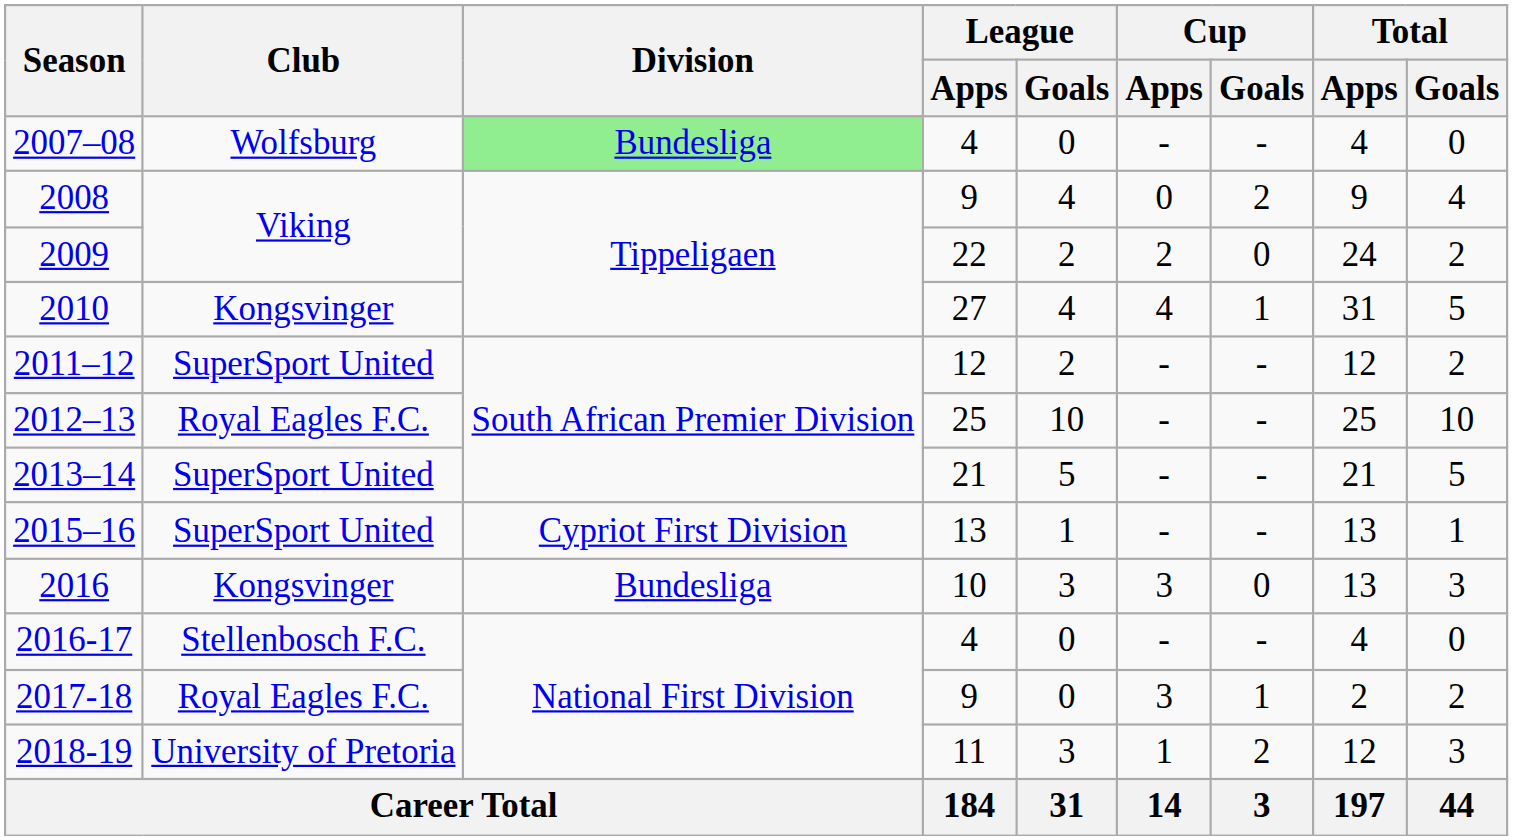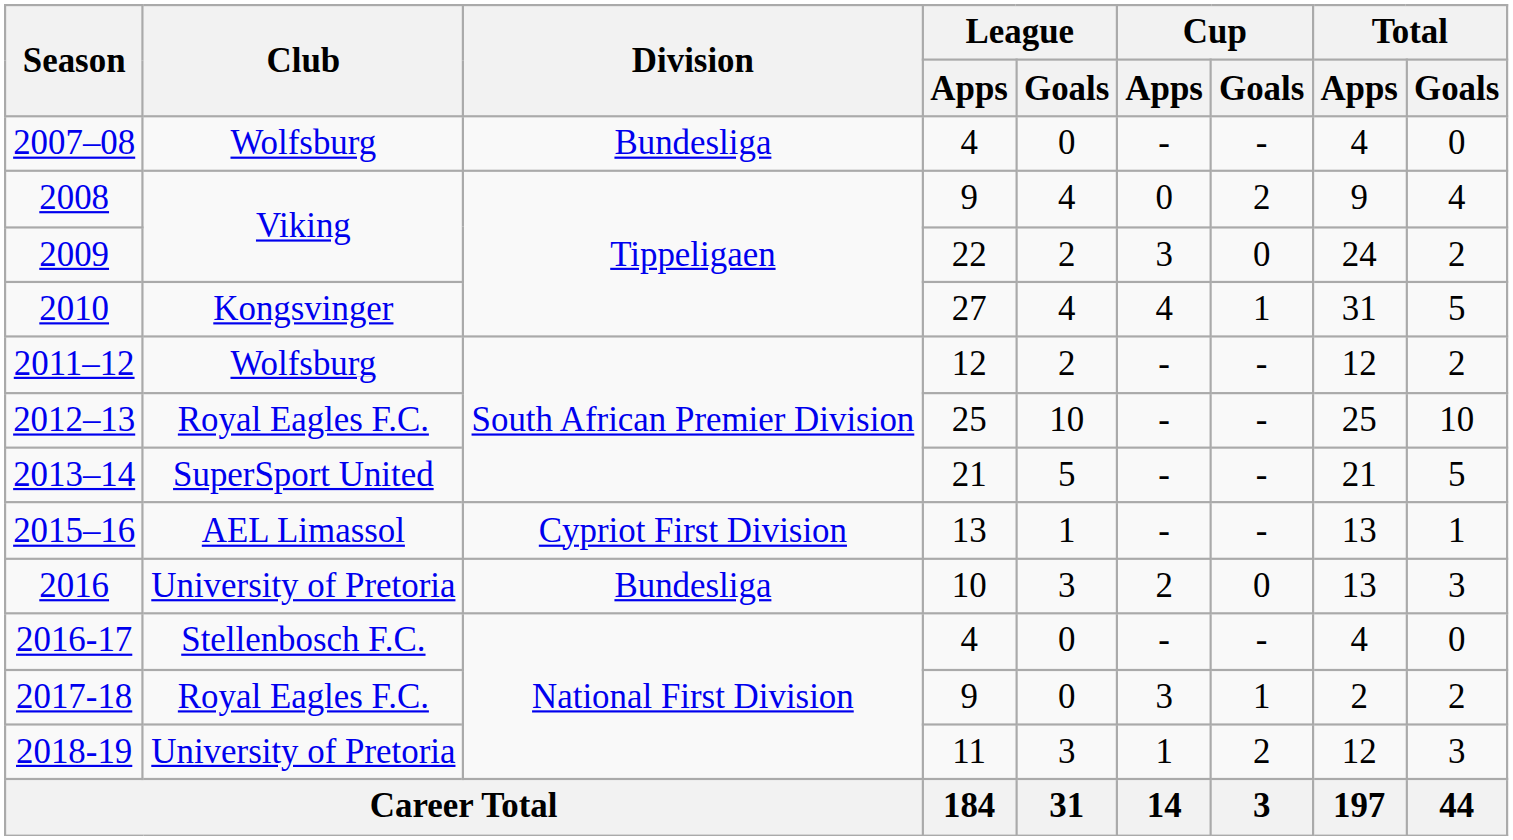 <table class="wikitable" style="text-align: center;">
 <tr>
 <th rowspan="2">Season</th>
 <th rowspan="2">Club</th>
 <th rowspan="2">Division</th>
 <th colspan="2">League</th>
 <th colspan="2">Cup</th>
 <th colspan="2">Total</th>
 </tr>
 <tr>
 <th>Apps</th>
 <th>Goals</th>
 <th>Apps</th>
 <th>Goals</th>
 <th>Apps</th>
 <th>Goals</th>
 </tr>
 <tr>
 <td><a href='#'>2007–08</a></td>
 <td><a href='#'>Wolfsburg</a></td>
-<td style="background: lightgreen;"><a href='#'>Bundesliga</a></td>
+<td><a href='#'>Bundesliga</a></td>
 <td>4</td>
 <td>0</td>
 <td>-</td>
 <td>-</td>
 <td>4</td>
 <td>0</td>
 </tr>
 <tr>
 <td><a href='#'>2008</a></td>
 <td rowspan="2"><a href='#'>Viking</a></td>
 <td rowspan="3"><a href='#'>Tippeligaen</a></td>
 <td>9</td>
 <td>4</td>
 <td>0</td>
 <td>2</td>
 <td>9</td>
 <td>4</td>
 </tr>
 <tr>
 <td><a href='#'>2009</a></td>
 <td>22</td>
 <td>2</td>
-<td>2</td>
+<td>3</td>
 <td>0</td>
 <td>24</td>
 <td>2</td>
 </tr>
 <tr>
 <td><a href='#'>2010</a></td>
 <td><a href='#'>Kongsvinger</a></td>
 <td>27</td>
 <td>4</td>
 <td>4</td>
 <td>1</td>
 <td>31</td>
 <td>5</td>
 </tr>
 <tr>
 <td><a href='#'>2011–12</a></td>
-<td><a href='#'>SuperSport United</a></td>
+<td><a href='#'>Wolfsburg</a></td>
 <td rowspan="3"><a href='#'>South African Premier Division</a></td>
 <td>12</td>
 <td>2</td>
 <td>-</td>
 <td>-</td>
 <td>12</td>
 <td>2</td>
 </tr>
 <tr>
 <td><a href='#'>2012–13</a></td>
 <td><a href='#'>Royal Eagles F.C.</a></td>
 <td>25</td>
 <td>10</td>
 <td>-</td>
 <td>-</td>
 <td>25</td>
 <td>10</td>
 </tr>
 <tr>
 <td><a href='#'>2013–14</a></td>
 <td><a href='#'>SuperSport United</a></td>
 <td>21</td>
 <td>5</td>
 <td>-</td>
 <td>-</td>
 <td>21</td>
 <td>5</td>
 </tr>
 <tr>
 <td><a href='#'>2015–16</a></td>
-<td><a href='#'>SuperSport United</a></td>
+<td><a href='#'>AEL Limassol</a></td>
 <td><a href='#'>Cypriot First Division</a></td>
 <td>13</td>
 <td>1</td>
 <td>-</td>
 <td>-</td>
 <td>13</td>
 <td>1</td>
 </tr>
 <tr>
 <td><a href='#'>2016</a></td>
-<td rowspan="1"><a href='#'>Kongsvinger</a></td>
+<td><a href='#'>University of Pretoria</a></td>
 <td><a href='#'>Bundesliga</a></td>
 <td>10</td>
 <td>3</td>
-<td>3</td>
+<td>2</td>
 <td>0</td>
 <td>13</td>
 <td>3</td>
 </tr>
 <tr>
 <td><a href='#'>2016-17</a></td>
 <td><a href='#'>Stellenbosch F.C.</a></td>
 <td rowspan="3"><a href='#'>National First Division</a></td>
 <td>4</td>
 <td>0</td>
 <td>-</td>
 <td>-</td>
 <td>4</td>
 <td>0</td>
 </tr>
 <tr>
 <td><a href='#'>2017-18</a></td>
 <td><a href='#'>Royal Eagles F.C.</a></td>
 <td>9</td>
 <td>0</td>
 <td>3</td>
 <td>1</td>
 <td>2</td>
 <td>2</td>
 </tr>
 <tr>
 <td><a href='#'>2018-19</a></td>
 <td><a href='#'>University of Pretoria</a></td>
 <td>11</td>
 <td>3</td>
 <td>1</td>
 <td>2</td>
 <td>12</td>
 <td>3</td>
 </tr>
 <tr>
 <th colspan="3">Career Total</th>
 <th>184</th>
 <th>31</th>
 <th>14</th>
 <th>3</th>
 <th>197</th>
 <th>44</th>
 </tr>
 </table>
